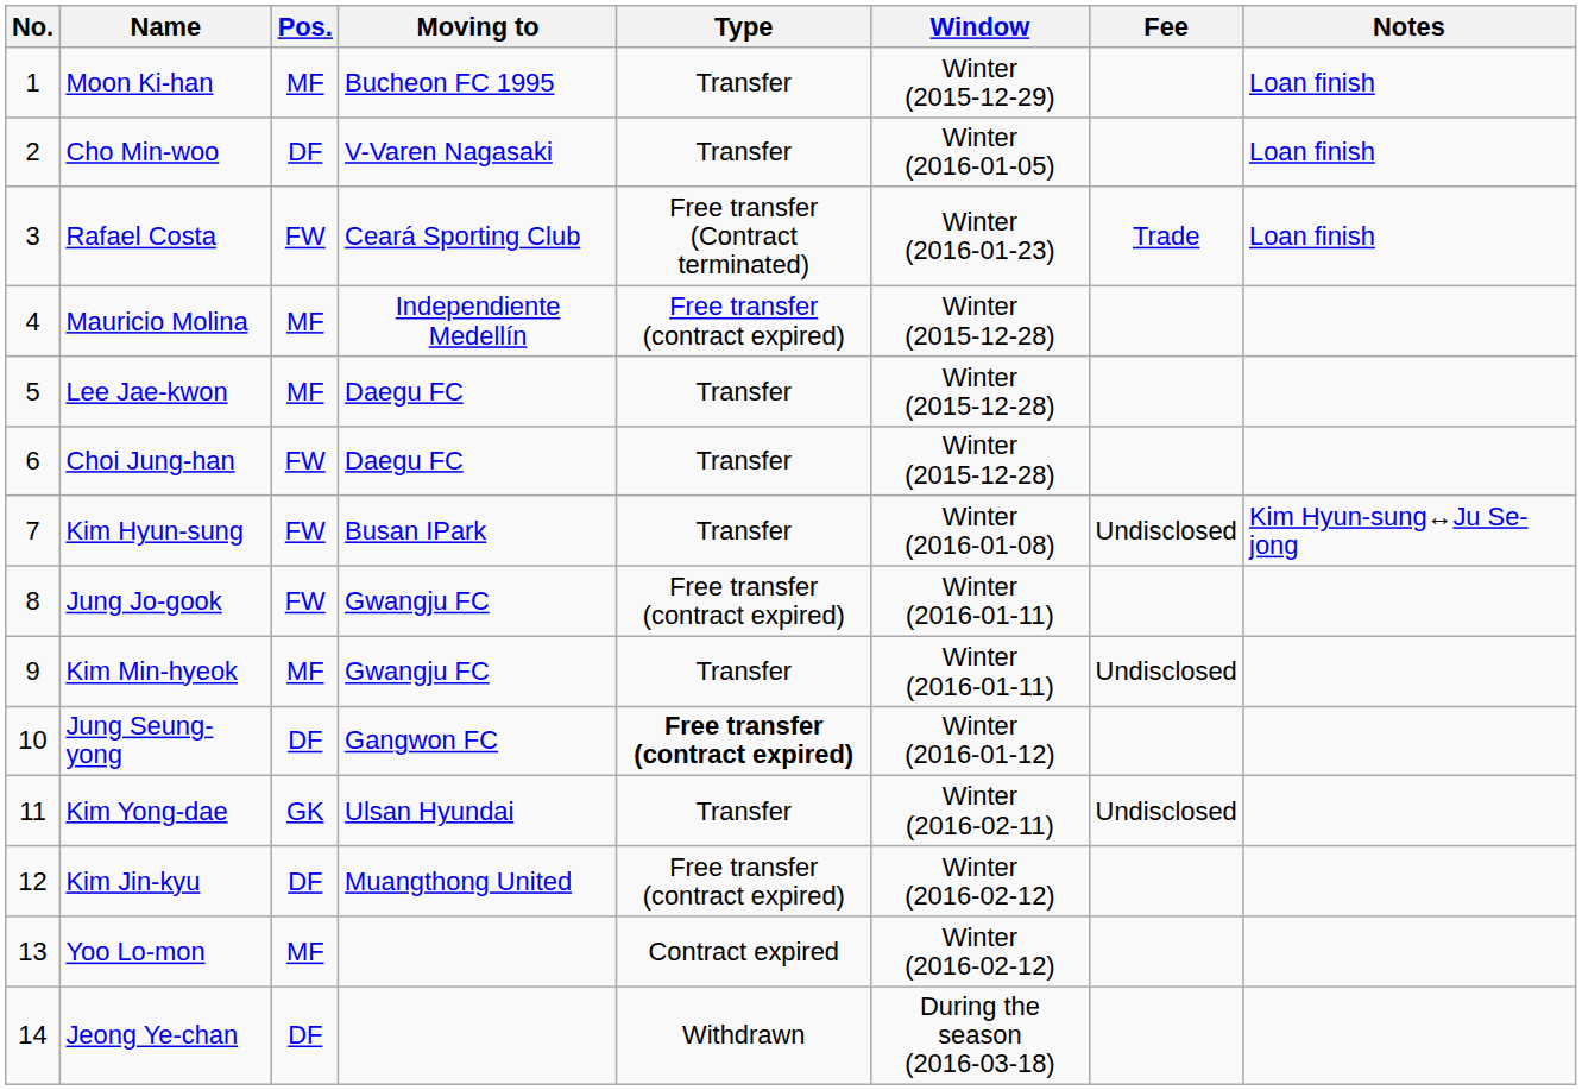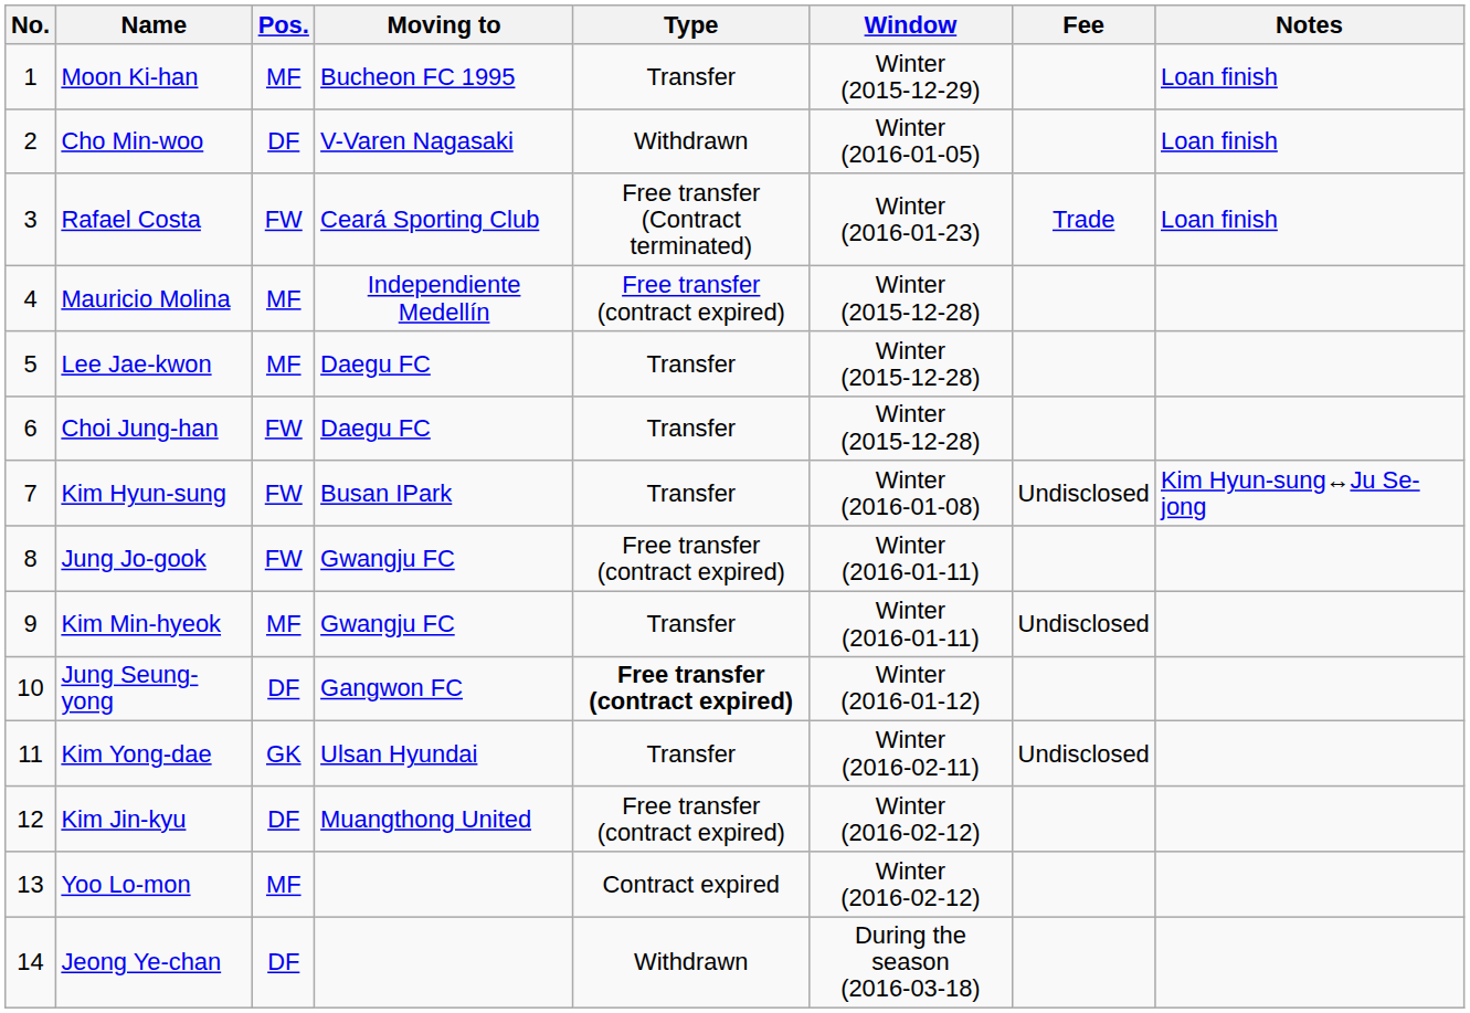 <table class="wikitable sortable" style="text-align: center; font-size:90%">
 <tr>
 <th>No.</th>
 <th>Name</th>
 <th><a href='#'>Pos.</a></th>
 <th>Moving to</th>
 <th>Type</th>
 <th><a href='#'>Window</a></th>
 <th>Fee</th>
 <th>Notes</th>
 </tr>
 <tr>
 <td>1</td>
 <td align=left> <a href='#'>Moon Ki-han</a></td>
 <td><a href='#'>MF</a></td>
 <td align=left> <a href='#'>Bucheon FC 1995</a></td>
 <td>Transfer</td>
 <td>Winter<br>(2015-12-29)</td>
 <td></td>
 <td align=left><a href='#'>Loan finish</a></td>
 </tr>
 <tr>
 <td>2</td>
 <td align=left> <a href='#'>Cho Min-woo</a></td>
 <td><a href='#'>DF</a></td>
 <td align=left> <a href='#'>V-Varen Nagasaki</a></td>
-<td>Transfer</td>
+<td>Withdrawn</td>
 <td>Winter<br>(2016-01-05)</td>
 <td></td>
 <td align=left><a href='#'>Loan finish</a></td>
 </tr>
 <tr>
 <td>3</td>
 <td align=left> <a href='#'>Rafael Costa</a></td>
 <td><a href='#'>FW</a></td>
 <td align=left> <a href='#'>Ceará Sporting Club</a></td>
 <td>Free transfer<br>(Contract terminated)</td>
 <td>Winter<br>(2016-01-23)</td>
 <td><a href='#'>Trade</a></td>
 <td align=left><a href='#'>Loan finish</a></td>
 </tr>
 <tr>
 <td>4</td>
 <td align=left> <a href='#'>Mauricio Molina</a></td>
 <td><a href='#'>MF</a></td>
 <td> <a href='#'>Independiente Medellín</a></td>
 <td><a href='#'>Free transfer</a><br>(contract expired)</td>
 <td>Winter<br>(2015-12-28)</td>
 <td></td>
 <td align=left></td>
 </tr>
 <tr>
 <td>5</td>
 <td align=left> <a href='#'>Lee Jae-kwon</a></td>
 <td><a href='#'>MF</a></td>
 <td align=left> <a href='#'>Daegu FC</a></td>
 <td>Transfer</td>
 <td>Winter<br>(2015-12-28)</td>
 <td></td>
 <td align=left></td>
 </tr>
 <tr>
 <td>6</td>
 <td align=left> <a href='#'>Choi Jung-han</a></td>
 <td><a href='#'>FW</a></td>
 <td align=left> <a href='#'>Daegu FC</a></td>
 <td>Transfer</td>
 <td>Winter<br>(2015-12-28)</td>
 <td></td>
 <td align=left></td>
 </tr>
 <tr>
 <td>7</td>
 <td align=left> <a href='#'>Kim Hyun-sung</a></td>
 <td><a href='#'>FW</a></td>
 <td align=left> <a href='#'>Busan IPark</a></td>
 <td>Transfer</td>
 <td>Winter<br>(2016-01-08)</td>
 <td>Undisclosed</td>
 <td align=left><a href='#'>Kim Hyun-sung</a>↔<a href='#'>Ju Se-jong</a></td>
 </tr>
 <tr>
 <td>8</td>
 <td align=left> <a href='#'>Jung Jo-gook</a></td>
 <td><a href='#'>FW</a></td>
 <td align=left> <a href='#'>Gwangju FC</a></td>
 <td>Free transfer<br>(contract expired)</td>
 <td>Winter<br>(2016-01-11)</td>
 <td></td>
 <td align=left></td>
 </tr>
 <tr>
 <td>9</td>
 <td align=left> <a href='#'>Kim Min-hyeok</a></td>
 <td><a href='#'>MF</a></td>
 <td align=left> <a href='#'>Gwangju FC</a></td>
 <td>Transfer</td>
 <td>Winter<br>(2016-01-11)</td>
 <td>Undisclosed</td>
 <td align=left></td>
 </tr>
 <tr>
 <td>10</td>
 <td align=left> <a href='#'>Jung Seung-yong</a></td>
 <td><a href='#'>DF</a></td>
 <td align=left> <a href='#'>Gangwon FC</a></td>
 <td><strong>Free transfer<br>(contract expired)</strong></td>
 <td>Winter<br>(2016-01-12)</td>
 <td></td>
 <td align=left></td>
 </tr>
 <tr>
 <td>11</td>
 <td align=left> <a href='#'>Kim Yong-dae</a></td>
 <td><a href='#'>GK</a></td>
 <td align=left> <a href='#'>Ulsan Hyundai</a></td>
 <td>Transfer</td>
 <td>Winter<br>(2016-02-11)</td>
 <td>Undisclosed</td>
 <td align=left></td>
 </tr>
 <tr>
 <td>12</td>
 <td align=left> <a href='#'>Kim Jin-kyu</a></td>
 <td><a href='#'>DF</a></td>
 <td align=left> <a href='#'>Muangthong United</a></td>
 <td>Free transfer<br>(contract expired)</td>
 <td>Winter<br>(2016-02-12)</td>
 <td></td>
 <td align=left></td>
 </tr>
 <tr>
 <td>13</td>
 <td align=left> <a href='#'>Yoo Lo-mon</a></td>
 <td><a href='#'>MF</a></td>
 <td align=left></td>
 <td>Contract expired</td>
 <td>Winter<br>(2016-02-12)</td>
 <td></td>
 <td align=left></td>
 </tr>
 <tr>
 <td>14</td>
 <td align=left> <a href='#'>Jeong Ye-chan</a></td>
 <td><a href='#'>DF</a></td>
 <td align=left></td>
 <td>Withdrawn</td>
 <td>During the season<br>(2016-03-18)</td>
 <td></td>
 <td align=left></td>
 </tr>
 </table>
